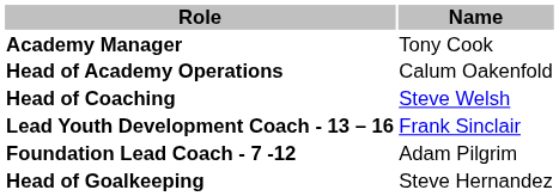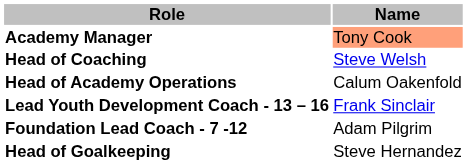 <table class="toccolours">
 <tr>
 <th style="background:silver;">Role</th>
 <th style="background:silver;">Name</th>
 </tr>
 <tr>
 <td><strong>Academy Manager </strong></td>
-<td>Tony Cook</td>
+<td style="background: lightsalmon;">Tony Cook</td>
+</tr>
+<tr>
+<td><strong>Head of Coaching</strong></td>
+<td><a href='#'>Steve Welsh</a></td>
 </tr>
 <tr>
 <td><strong>Head of Academy Operations</strong></td>
 <td>Calum Oakenfold</td>
-</tr>
-<tr>
-<td><strong>Head of Coaching</strong></td>
-<td><a href='#'>Steve Welsh</a></td>
 </tr>
 <tr>
 <td><strong>Lead Youth Development Coach - 13 – 16</strong></td>
 <td><a href='#'>Frank Sinclair</a></td>
 </tr>
 <tr>
 <td><strong>Foundation Lead Coach - 7 -12</strong></td>
 <td>Adam Pilgrim</td>
 </tr>
 <tr>
 <td><strong>Head of Goalkeeping</strong></td>
 <td>Steve Hernandez</td>
 </tr>
 <tr>
 </tr>
 </table>
